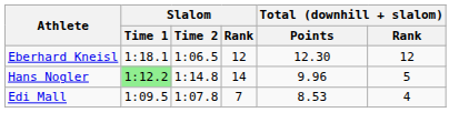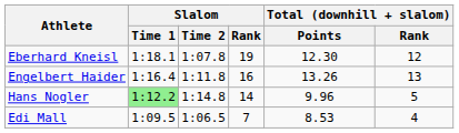 <table class="wikitable" style="font-size:90%">
 <tr>
 <th rowspan="2">Athlete</th>
 <th colspan="3">Slalom</th>
 <th colspan="2">Total (downhill + slalom)</th>
 </tr>
 <tr>
 <th>Time 1</th>
 <th>Time 2</th>
 <th>Rank</th>
 <th>Points</th>
 <th>Rank</th>
 </tr>
 <tr>
 <td><a href='#'>Eberhard Kneisl</a></td>
 <td align="center">1:18.1</td>
-<td align="center">1:06.5</td>
-<td align="center">12</td>
+<td align="center">1:07.8</td>
+<td align="center">19</td>
 <td align="center">12.30</td>
 <td align="center">12</td>
+</tr>
+<tr>
+<td><a href='#'>Engelbert Haider</a></td>
+<td align="center">1:16.4</td>
+<td align="center">1:11.8</td>
+<td align="center">16</td>
+<td align="center">13.26</td>
+<td align="center">13</td>
 </tr>
 <tr>
 <td><a href='#'>Hans Nogler</a></td>
 <td align="center" style="background: lightgreen;">1:12.2</td>
 <td align="center">1:14.8</td>
 <td align="center">14</td>
 <td align="center">9.96</td>
 <td align="center">5</td>
 </tr>
 <tr>
 <td><a href='#'>Edi Mall</a></td>
 <td align="center">1:09.5</td>
-<td align="center">1:07.8</td>
+<td align="center">1:06.5</td>
 <td align="center">7</td>
 <td align="center">8.53</td>
 <td align="center">4</td>
 </tr>
 </table>
